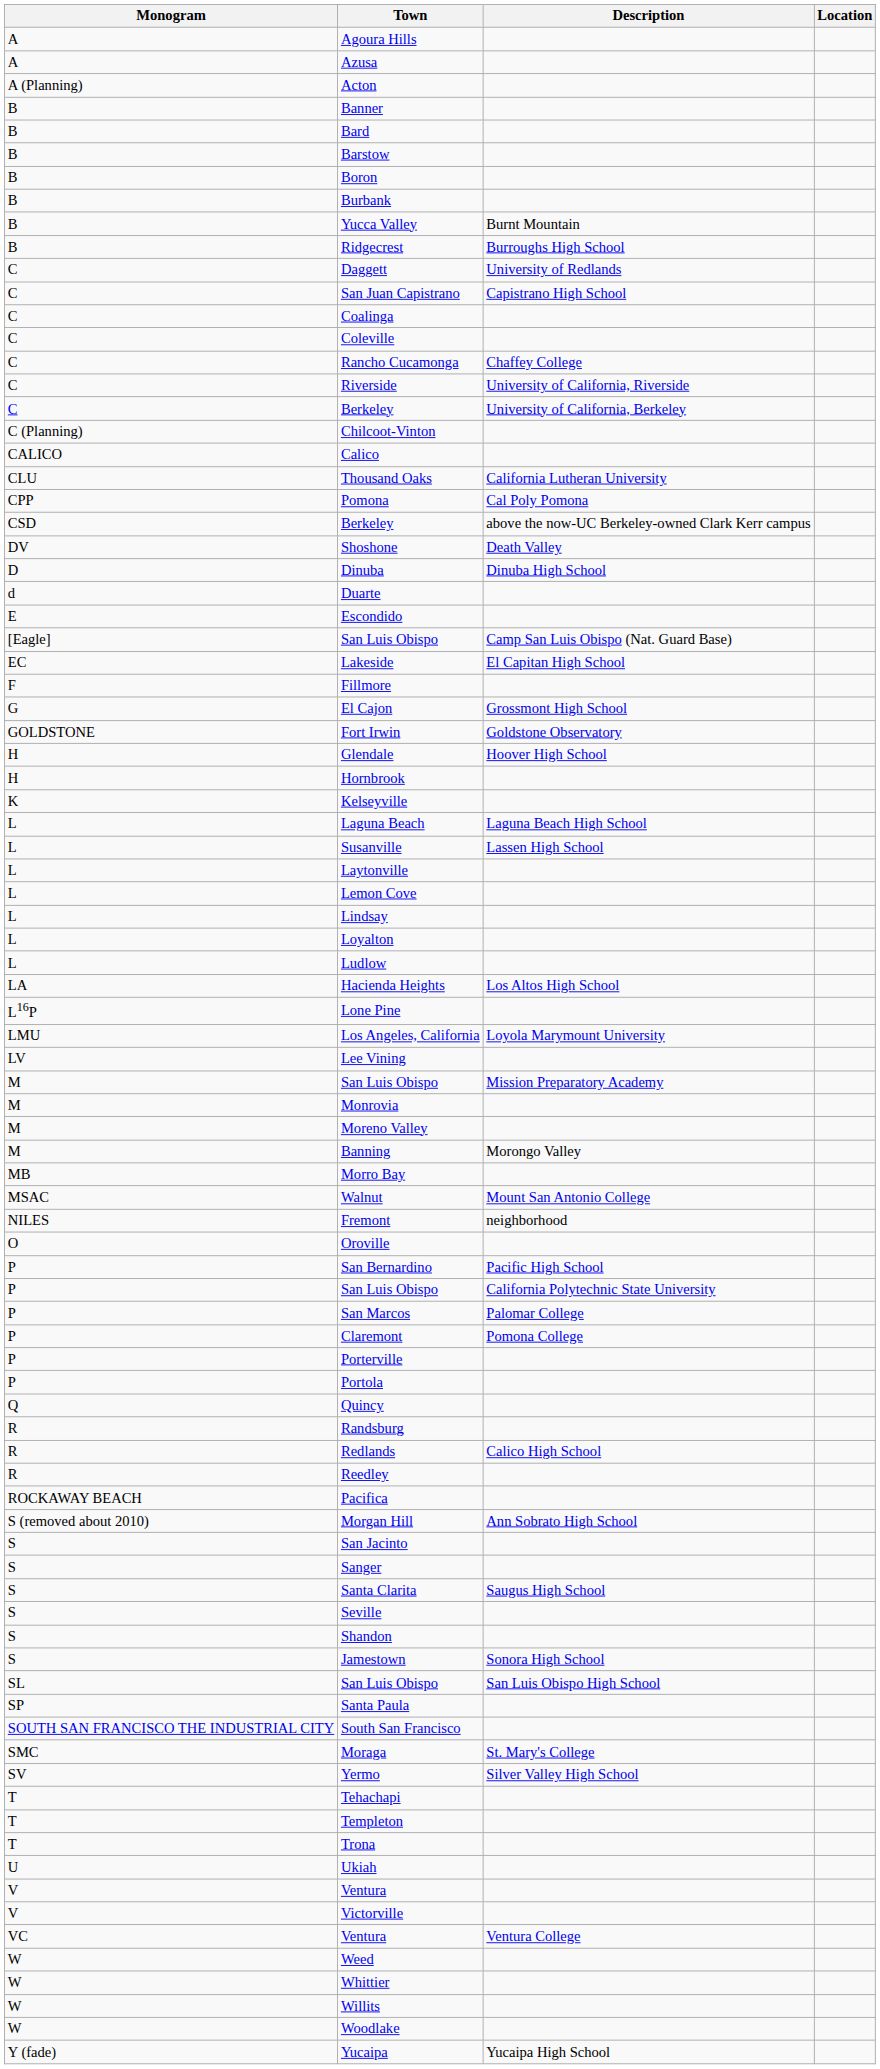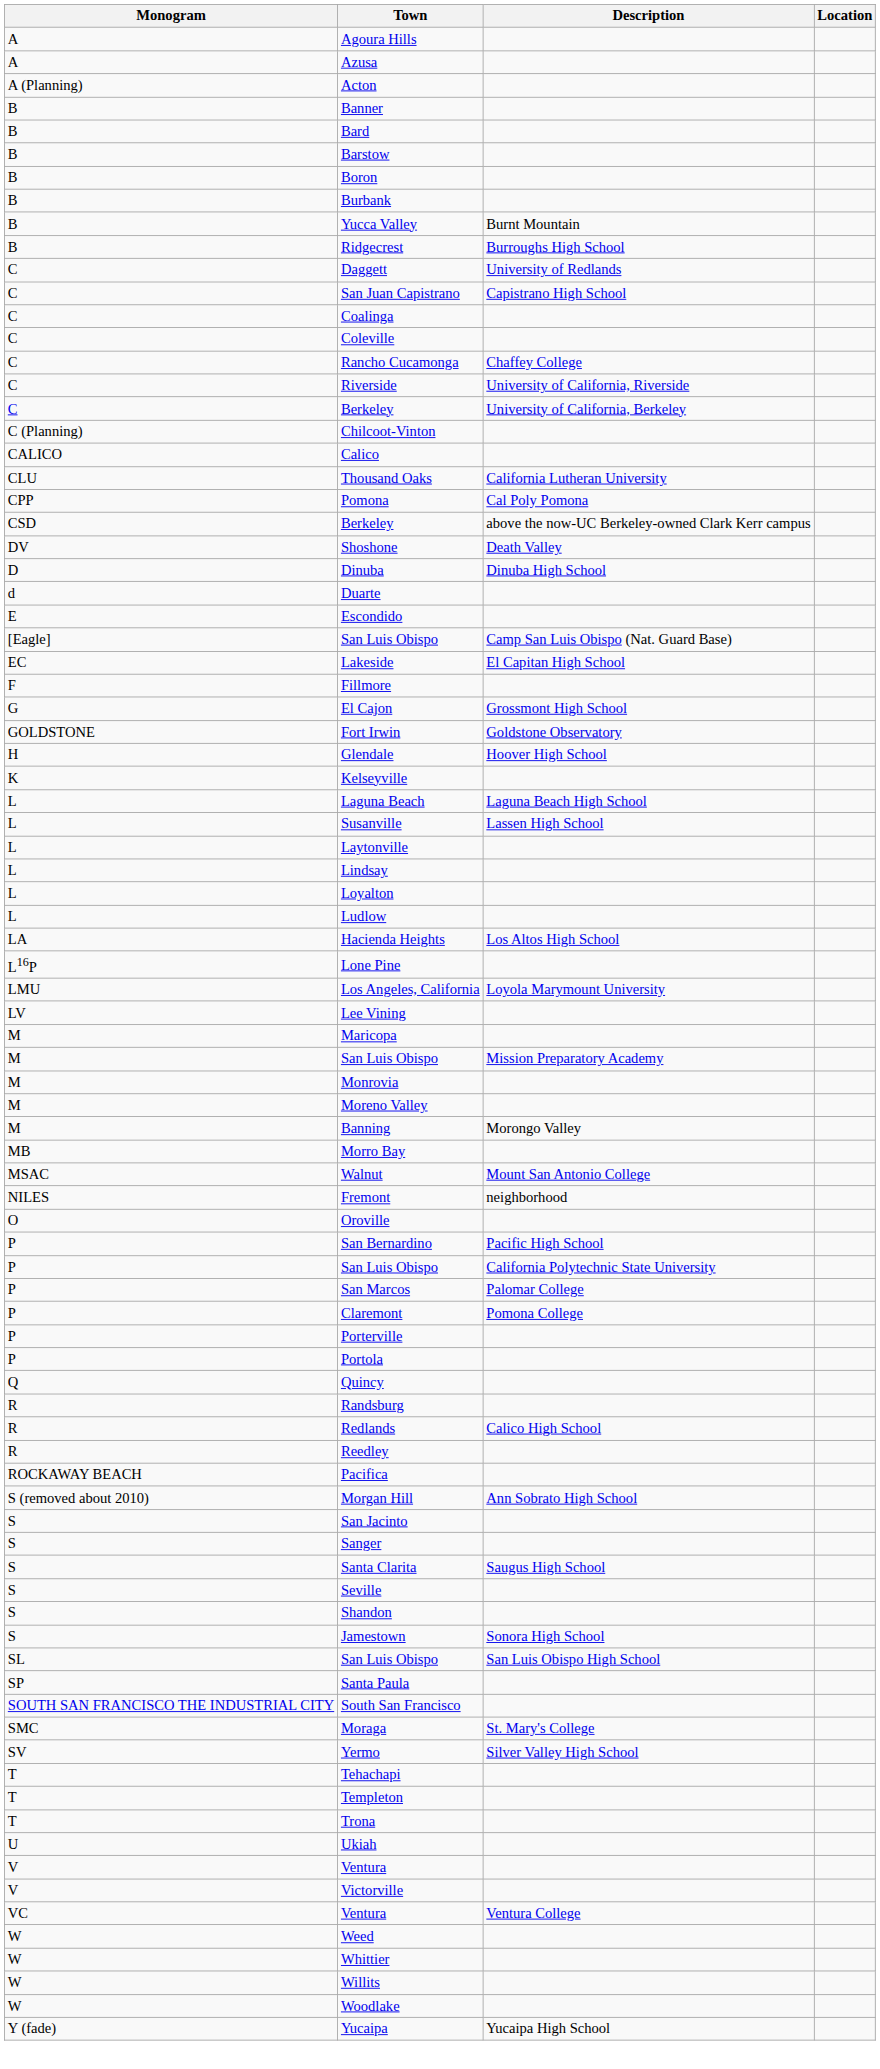 <table class="wikitable sortable" style="border:1px solid #aaa; border-collapse:collapse">
 <tr>
 <th>Monogram</th>
 <th>Town</th>
 <th>Description</th>
 <th>Location</th>
 </tr>
 <tr>
 <td>A</td>
 <td><a href='#'>Agoura Hills</a></td>
 <td></td>
 <td></td>
 </tr>
 <tr>
 <td>A</td>
 <td><a href='#'>Azusa</a></td>
 <td></td>
 <td></td>
 </tr>
 <tr>
 <td>A (Planning)</td>
 <td><a href='#'>Acton</a></td>
 <td></td>
 <td></td>
 </tr>
 <tr>
 <td>B</td>
 <td><a href='#'>Banner</a></td>
 <td></td>
 <td></td>
 </tr>
 <tr>
 <td>B</td>
 <td><a href='#'>Bard</a></td>
 <td></td>
 <td></td>
 </tr>
 <tr>
 <td>B</td>
 <td><a href='#'>Barstow</a></td>
 <td></td>
 <td></td>
 </tr>
 <tr>
 <td>B</td>
 <td><a href='#'>Boron</a></td>
 <td></td>
 <td></td>
 </tr>
 <tr>
 <td>B</td>
 <td><a href='#'>Burbank</a></td>
 <td></td>
 <td></td>
 </tr>
 <tr>
 <td>B</td>
 <td><a href='#'>Yucca Valley</a></td>
 <td>Burnt Mountain</td>
 <td></td>
 </tr>
 <tr>
 <td>B</td>
 <td><a href='#'>Ridgecrest</a></td>
 <td><a href='#'>Burroughs High School</a></td>
 <td></td>
 </tr>
 <tr>
 <td>C</td>
 <td><a href='#'>Daggett</a></td>
 <td><a href='#'>University of Redlands</a></td>
 <td></td>
 </tr>
 <tr>
 <td>C</td>
 <td><a href='#'>San Juan Capistrano</a></td>
 <td><a href='#'>Capistrano High School</a></td>
 <td></td>
 </tr>
 <tr>
 <td>C</td>
 <td><a href='#'>Coalinga</a></td>
 <td></td>
 <td></td>
 </tr>
 <tr>
 <td>C</td>
 <td><a href='#'>Coleville</a></td>
 <td></td>
 <td></td>
 </tr>
 <tr>
 <td>C</td>
 <td><a href='#'>Rancho Cucamonga</a></td>
 <td><a href='#'>Chaffey College</a></td>
 <td></td>
 </tr>
 <tr>
 <td>C</td>
 <td><a href='#'>Riverside</a></td>
 <td><a href='#'>University of California, Riverside</a></td>
 <td></td>
 </tr>
 <tr>
 <td><a href='#'>C</a></td>
 <td><a href='#'>Berkeley</a></td>
 <td><a href='#'>University of California, Berkeley</a></td>
 <td></td>
 </tr>
 <tr>
 <td>C (Planning)</td>
 <td><a href='#'>Chilcoot-Vinton</a></td>
 <td></td>
 <td></td>
 </tr>
 <tr>
 <td>CALICO</td>
 <td><a href='#'>Calico</a></td>
 <td></td>
 <td></td>
 </tr>
 <tr>
 <td>CLU</td>
 <td><a href='#'>Thousand Oaks</a></td>
 <td><a href='#'>California Lutheran University</a></td>
 <td></td>
 </tr>
 <tr>
 <td>CPP</td>
 <td><a href='#'>Pomona</a></td>
 <td><a href='#'>Cal Poly Pomona</a></td>
 <td></td>
 </tr>
 <tr>
 <td>CSD</td>
 <td><a href='#'>Berkeley</a></td>
 <td>above the now-UC Berkeley-owned Clark Kerr campus</td>
 <td></td>
 </tr>
 <tr>
 <td>DV</td>
 <td><a href='#'>Shoshone</a></td>
 <td><a href='#'>Death Valley</a></td>
 <td></td>
 </tr>
 <tr>
 <td>D</td>
 <td><a href='#'>Dinuba</a></td>
 <td><a href='#'>Dinuba High School</a></td>
 <td></td>
 </tr>
 <tr>
 <td>d</td>
 <td><a href='#'>Duarte</a></td>
 <td></td>
 <td></td>
 </tr>
 <tr>
 <td>E</td>
 <td><a href='#'>Escondido</a></td>
 <td></td>
 <td></td>
 </tr>
 <tr>
 <td>[Eagle]</td>
 <td><a href='#'>San Luis Obispo</a></td>
 <td><a href='#'>Camp San Luis Obispo</a> (Nat. Guard Base)</td>
 <td></td>
 </tr>
 <tr>
 <td>EC</td>
 <td><a href='#'>Lakeside</a></td>
 <td><a href='#'>El Capitan High School</a></td>
 <td></td>
 </tr>
 <tr>
 <td>F</td>
 <td><a href='#'>Fillmore</a></td>
 <td></td>
 <td></td>
 </tr>
 <tr>
 <td>G</td>
 <td><a href='#'>El Cajon</a></td>
 <td><a href='#'>Grossmont High School</a></td>
 <td></td>
 </tr>
 <tr>
 <td>GOLDSTONE</td>
 <td><a href='#'>Fort Irwin</a></td>
 <td><a href='#'>Goldstone Observatory</a></td>
 <td></td>
 </tr>
 <tr>
 <td>H</td>
 <td><a href='#'>Glendale</a></td>
 <td><a href='#'>Hoover High School</a></td>
 <td></td>
 </tr>
 <tr>
-<td>H</td>
-<td><a href='#'>Hornbrook</a></td>
-<td></td>
-<td></td>
-</tr>
-<tr>
 <td>K</td>
 <td><a href='#'>Kelseyville</a></td>
 <td></td>
 <td></td>
 </tr>
 <tr>
 <td>L</td>
 <td><a href='#'>Laguna Beach</a></td>
 <td><a href='#'>Laguna Beach High School</a></td>
 <td></td>
 </tr>
 <tr>
 <td>L</td>
 <td><a href='#'>Susanville</a></td>
 <td><a href='#'>Lassen High School</a></td>
 <td></td>
 </tr>
 <tr>
 <td>L</td>
 <td><a href='#'>Laytonville</a></td>
-<td></td>
-<td></td>
-</tr>
-<tr>
-<td>L</td>
-<td><a href='#'>Lemon Cove</a></td>
 <td></td>
 <td></td>
 </tr>
 <tr>
 <td>L</td>
 <td><a href='#'>Lindsay</a></td>
 <td></td>
 <td></td>
 </tr>
 <tr>
 <td>L</td>
 <td><a href='#'>Loyalton</a></td>
 <td></td>
 <td></td>
 </tr>
 <tr>
 <td>L</td>
 <td><a href='#'>Ludlow</a></td>
 <td></td>
 <td></td>
 </tr>
 <tr>
 <td>LA</td>
 <td><a href='#'>Hacienda Heights</a></td>
 <td><a href='#'>Los Altos High School</a></td>
 <td></td>
 </tr>
 <tr>
 <td>L<sup>16</sup>P</td>
 <td><a href='#'>Lone Pine</a></td>
 <td></td>
 <td></td>
 </tr>
 <tr>
 <td>LMU</td>
 <td><a href='#'>Los Angeles, California</a></td>
 <td><a href='#'>Loyola Marymount University</a></td>
 <td></td>
 </tr>
 <tr>
 <td>LV</td>
 <td><a href='#'>Lee Vining</a></td>
+<td></td>
+<td></td>
+</tr>
+<tr>
+<td>M</td>
+<td><a href='#'>Maricopa</a></td>
 <td></td>
 <td></td>
 </tr>
 <tr>
 <td>M</td>
 <td><a href='#'>San Luis Obispo</a></td>
 <td><a href='#'>Mission Preparatory Academy</a></td>
 <td></td>
 </tr>
 <tr>
 <td>M</td>
 <td><a href='#'>Monrovia</a></td>
 <td></td>
 <td></td>
 </tr>
 <tr>
 <td>M</td>
 <td><a href='#'>Moreno Valley</a></td>
 <td></td>
 <td></td>
 </tr>
 <tr>
 <td>M</td>
 <td><a href='#'>Banning</a></td>
 <td>Morongo Valley</td>
 <td></td>
 </tr>
 <tr>
 <td>MB</td>
 <td><a href='#'>Morro Bay</a></td>
 <td></td>
 <td></td>
 </tr>
 <tr>
 <td>MSAC</td>
 <td><a href='#'>Walnut</a></td>
 <td><a href='#'>Mount San Antonio College</a></td>
 <td></td>
 </tr>
 <tr>
 <td>NILES</td>
 <td><a href='#'>Fremont</a></td>
 <td>neighborhood</td>
 <td></td>
 </tr>
 <tr>
 <td>O</td>
 <td><a href='#'>Oroville</a></td>
 <td></td>
 <td></td>
 </tr>
 <tr>
 <td>P</td>
 <td><a href='#'>San Bernardino</a></td>
 <td><a href='#'>Pacific High School</a></td>
 <td></td>
 </tr>
 <tr>
 <td>P</td>
 <td><a href='#'>San Luis Obispo</a></td>
 <td><a href='#'>California Polytechnic State University</a></td>
 <td></td>
 </tr>
 <tr>
 <td>P</td>
 <td><a href='#'>San Marcos</a></td>
 <td><a href='#'>Palomar College</a></td>
 <td></td>
 </tr>
 <tr>
 <td>P</td>
 <td><a href='#'>Claremont</a></td>
 <td><a href='#'>Pomona College</a></td>
 <td></td>
 </tr>
 <tr>
 <td>P</td>
 <td><a href='#'>Porterville</a></td>
 <td></td>
 <td></td>
 </tr>
 <tr>
 <td>P</td>
 <td><a href='#'>Portola</a></td>
 <td></td>
 <td></td>
 </tr>
 <tr>
 <td>Q</td>
 <td><a href='#'>Quincy</a></td>
 <td></td>
 <td></td>
 </tr>
 <tr>
 <td>R</td>
 <td><a href='#'>Randsburg</a></td>
 <td></td>
 <td></td>
 </tr>
 <tr>
 <td>R</td>
 <td><a href='#'>Redlands</a></td>
 <td><a href='#'>Calico High School</a></td>
 <td></td>
 </tr>
 <tr>
 <td>R</td>
 <td><a href='#'>Reedley</a></td>
 <td></td>
 <td></td>
 </tr>
 <tr>
 <td>ROCKAWAY BEACH</td>
 <td><a href='#'>Pacifica</a></td>
 <td></td>
 <td></td>
 </tr>
 <tr>
 <td>S (removed about 2010)</td>
 <td><a href='#'>Morgan Hill</a></td>
 <td><a href='#'>Ann Sobrato High School</a></td>
 <td></td>
 </tr>
 <tr>
 <td>S</td>
 <td><a href='#'>San Jacinto</a></td>
 <td></td>
 <td></td>
 </tr>
 <tr>
 <td>S</td>
 <td><a href='#'>Sanger</a></td>
 <td></td>
 <td></td>
 </tr>
 <tr>
 <td>S</td>
 <td><a href='#'>Santa Clarita</a></td>
 <td><a href='#'>Saugus High School</a></td>
 <td></td>
 </tr>
 <tr>
 <td>S</td>
 <td><a href='#'>Seville</a></td>
 <td></td>
 <td></td>
 </tr>
 <tr>
 <td>S</td>
 <td><a href='#'>Shandon</a></td>
 <td></td>
 <td></td>
 </tr>
 <tr>
 <td>S</td>
 <td><a href='#'>Jamestown</a></td>
 <td><a href='#'>Sonora High School</a></td>
 <td></td>
 </tr>
 <tr>
 <td>SL</td>
 <td><a href='#'>San Luis Obispo</a></td>
 <td><a href='#'>San Luis Obispo High School</a></td>
 <td></td>
 </tr>
 <tr>
 <td>SP</td>
 <td><a href='#'>Santa Paula</a></td>
 <td></td>
 <td></td>
 </tr>
 <tr>
 <td><a href='#'>SOUTH SAN FRANCISCO THE INDUSTRIAL CITY</a></td>
 <td><a href='#'>South San Francisco</a></td>
 <td></td>
 <td></td>
 </tr>
 <tr>
 <td>SMC</td>
 <td><a href='#'>Moraga</a></td>
 <td><a href='#'>St. Mary's College</a></td>
 <td></td>
 </tr>
 <tr>
 <td>SV</td>
 <td><a href='#'>Yermo</a></td>
 <td><a href='#'>Silver Valley High School</a></td>
 <td></td>
 </tr>
 <tr>
 <td>T</td>
 <td><a href='#'>Tehachapi</a></td>
 <td></td>
 <td></td>
 </tr>
 <tr>
 <td>T</td>
 <td><a href='#'>Templeton</a></td>
 <td></td>
 <td></td>
 </tr>
 <tr>
 <td>T</td>
 <td><a href='#'>Trona</a></td>
 <td></td>
 <td></td>
 </tr>
 <tr>
 <td>U</td>
 <td><a href='#'>Ukiah</a></td>
 <td></td>
 <td></td>
 </tr>
 <tr>
 <td>V</td>
 <td><a href='#'>Ventura</a></td>
 <td></td>
 <td></td>
 </tr>
 <tr>
 <td>V</td>
 <td><a href='#'>Victorville</a></td>
 <td></td>
 <td></td>
 </tr>
 <tr>
 <td>VC</td>
 <td><a href='#'>Ventura</a></td>
 <td><a href='#'>Ventura College</a></td>
 <td></td>
 </tr>
 <tr>
 <td>W</td>
 <td><a href='#'>Weed</a></td>
 <td></td>
 <td></td>
 </tr>
 <tr>
 <td>W</td>
 <td><a href='#'>Whittier</a></td>
 <td></td>
 <td></td>
 </tr>
 <tr>
 <td>W</td>
 <td><a href='#'>Willits</a></td>
 <td></td>
 <td></td>
 </tr>
 <tr>
 <td>W</td>
 <td><a href='#'>Woodlake</a></td>
 <td></td>
 <td></td>
 </tr>
 <tr>
 <td>Y (fade)</td>
 <td><a href='#'>Yucaipa</a></td>
 <td>Yucaipa High School</td>
 <td></td>
 </tr>
 </table>
